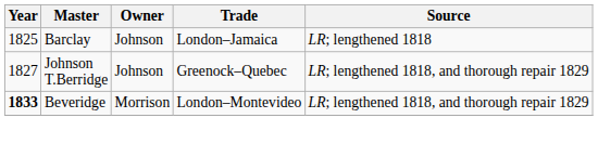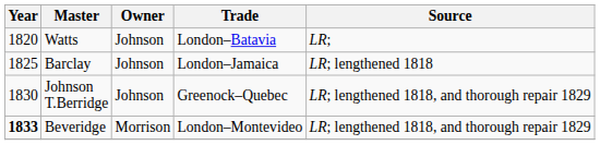 <table class=" wikitable">
 <tr>
 <th>Year</th>
 <th>Master</th>
 <th>Owner</th>
 <th>Trade</th>
 <th>Source</th>
 </tr>
 <tr>
+<td>1820</td>
+<td>Watts</td>
+<td>Johnson</td>
+<td>London–<a href='#'>Batavia</a></td>
+<td><em>LR</em>;</td>
+</tr>
+<tr>
 <td>1825</td>
 <td>Barclay</td>
 <td>Johnson</td>
 <td>London–Jamaica</td>
 <td><em>LR</em>; lengthened 1818</td>
 </tr>
 <tr>
-<td>1827</td>
+<td>1830</td>
 <td>Johnson<br>T.Berridge</td>
 <td>Johnson</td>
 <td>Greenock–Quebec</td>
 <td><em>LR</em>; lengthened 1818, and thorough repair 1829</td>
 </tr>
 <tr>
 <td><strong>1833</strong></td>
 <td>Beveridge</td>
 <td>Morrison</td>
 <td>London–Montevideo</td>
 <td><em>LR</em>; lengthened 1818, and thorough repair 1829</td>
 </tr>
 <tr>
 </tr>
 </table>
